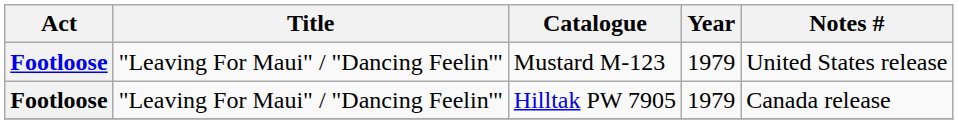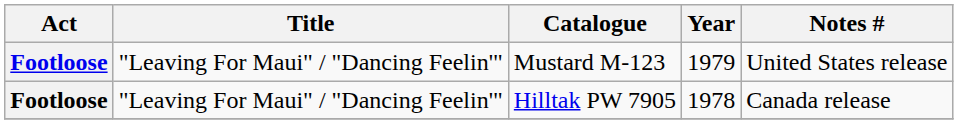 <table class="wikitable plainrowheaders sortable">
 <tr>
 <th scope="col" class="unsortable">Act</th>
 <th scope="col">Title</th>
 <th scope="col">Catalogue</th>
 <th scope="col">Year</th>
 <th scope="col" class="unsortable">Notes #</th>
 </tr>
 <tr>
 <th scope="row"><a href='#'>Footloose</a></th>
 <td>"Leaving For Maui" / "Dancing Feelin'"</td>
 <td>Mustard M-123</td>
 <td>1979</td>
 <td>United States release</td>
 </tr>
 <tr>
 <th scope="row">Footloose</th>
 <td>"Leaving For Maui" / "Dancing Feelin'"</td>
 <td><a href='#'>Hilltak</a> PW 7905</td>
-<td>1979</td>
+<td>1978</td>
 <td>Canada release</td>
 </tr>
 <tr>
 </tr>
 </table>
